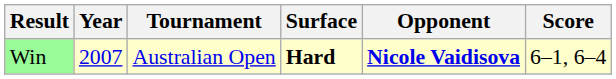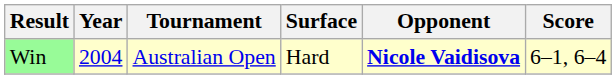 <table class="sortable wikitable">
 <tr>
 <th>Result</th>
 <th>Year</th>
 <th>Tournament</th>
 <th>Surface</th>
 <th>Opponent</th>
 <th class="unsortable">Score</th>
 </tr>
 <tr style="background:#ffc;">
 <td style="background:#98fb98;">Win</td>
-<td><a href='#'>2007</a></td>
+<td><a href='#'>2004</a></td>
 <td><a href='#'>Australian Open</a></td>
-<td><strong>Hard</strong></td>
+<td>Hard</td>
 <td><strong> <a href='#'>Nicole Vaidisova</a></strong></td>
 <td>6–1, 6–4</td>
 </tr>
 </table>
